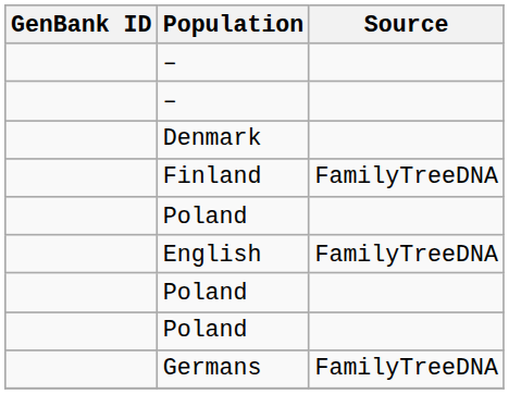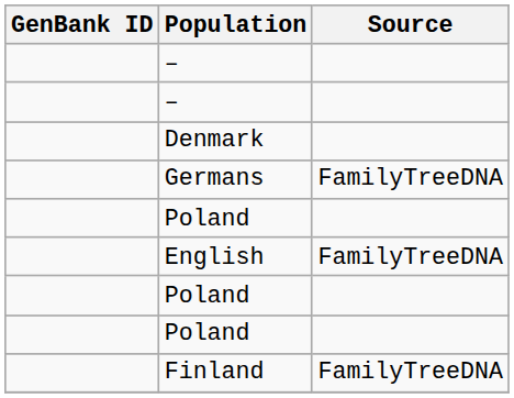 <table class="wikitable sortable">
 <tr>
 <th scope="col">GenBank ID</th>
 <th scope="col">Population</th>
 <th scope="col">Source</th>
 </tr>
 <tr>
 <td></td>
 <td>–</td>
 <td></td>
 </tr>
 <tr>
 <td></td>
 <td>–</td>
 <td></td>
 </tr>
 <tr>
 <td></td>
 <td>Denmark</td>
 <td></td>
 </tr>
 <tr>
 <td></td>
-<td>Finland</td>
+<td>Germans</td>
 <td>FamilyTreeDNA</td>
 </tr>
 <tr>
 <td></td>
 <td>Poland</td>
 <td></td>
 </tr>
 <tr>
 <td></td>
 <td>English</td>
 <td>FamilyTreeDNA</td>
 </tr>
 <tr>
 <td></td>
 <td>Poland</td>
 <td></td>
 </tr>
 <tr>
 <td></td>
 <td>Poland</td>
 <td></td>
 </tr>
 <tr>
 <td></td>
-<td>Germans</td>
+<td>Finland</td>
 <td>FamilyTreeDNA</td>
 </tr>
 <tr>
 </tr>
 </table>
